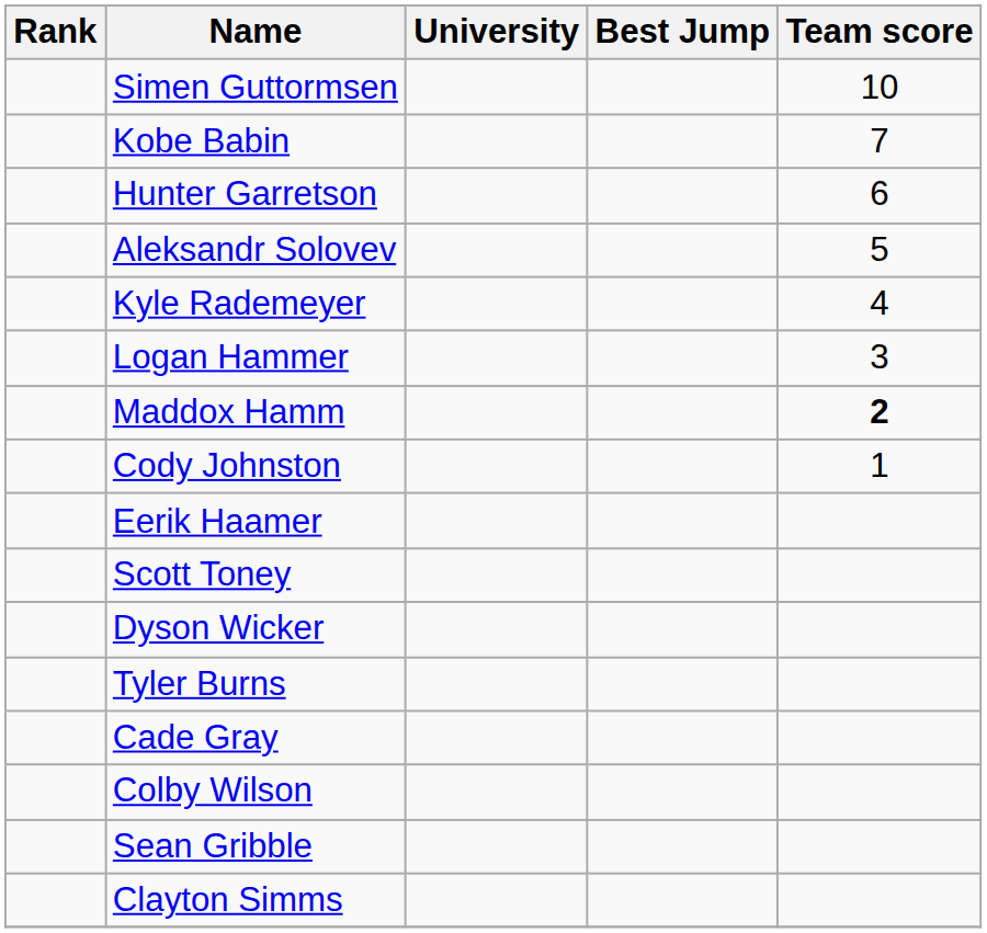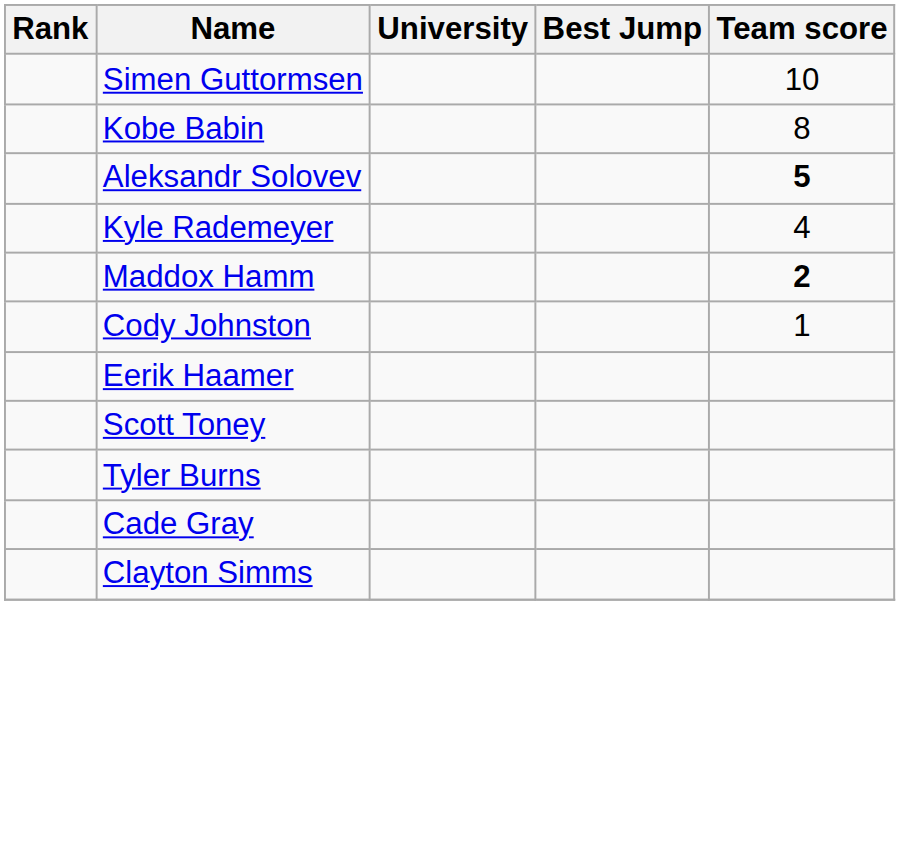 <table class="wikitable sortable" style="text-align:center">
 <tr>
 <th>Rank</th>
 <th>Name</th>
 <th>University</th>
 <th>Best Jump</th>
 <th>Team score</th>
 </tr>
 <tr>
 <td></td>
 <td align=left> <a href='#'>Simen Guttormsen</a></td>
 <td></td>
 <td><strong></strong></td>
 <td>10</td>
 </tr>
 <tr>
 <td></td>
 <td align=left> <a href='#'>Kobe Babin</a></td>
 <td></td>
 <td><strong></strong></td>
-<td>7</td>
-</tr>
-<tr>
-<td></td>
-<td align=left> <a href='#'>Hunter Garretson</a></td>
-<td></td>
-<td><strong></strong></td>
-<td>6</td>
+<td>8</td>
 </tr>
 <tr>
 <td></td>
 <td align=left> <a href='#'>Aleksandr Solovev</a></td>
 <td></td>
 <td><strong></strong></td>
-<td>5</td>
+<td><strong>5</strong></td>
 </tr>
 <tr>
 <td></td>
 <td align=left> <a href='#'>Kyle Rademeyer</a></td>
 <td></td>
 <td><strong></strong></td>
 <td>4</td>
-</tr>
-<tr>
-<td></td>
-<td align=left> <a href='#'>Logan Hammer</a></td>
-<td></td>
-<td><strong></strong></td>
-<td>3 </td>
 </tr>
 <tr>
 <td></td>
 <td align=left> <a href='#'>Maddox Hamm</a></td>
 <td></td>
 <td><strong></strong></td>
 <td><strong>2 </strong></td>
 </tr>
 <tr>
 <td></td>
 <td align=left> <a href='#'>Cody Johnston</a></td>
 <td></td>
 <td><strong></strong></td>
 <td>1 </td>
 </tr>
 <tr>
 <td></td>
 <td align=left> <a href='#'>Eerik Haamer</a></td>
 <td></td>
 <td><strong></strong></td>
 <td></td>
 </tr>
 <tr>
 <td></td>
 <td align=left> <a href='#'>Scott Toney</a></td>
 <td></td>
 <td><strong></strong></td>
 <td></td>
 </tr>
 <tr>
 <td></td>
-<td align=left> <a href='#'>Dyson Wicker</a></td>
-<td></td>
-<td><strong></strong></td>
-<td></td>
-</tr>
-<tr>
-<td></td>
 <td align=left> <a href='#'>Tyler Burns</a></td>
 <td></td>
 <td><strong></strong></td>
 <td></td>
 </tr>
 <tr>
 <td></td>
 <td align=left> <a href='#'>Cade Gray</a></td>
 <td></td>
 <td><strong></strong></td>
 <td></td>
 </tr>
 <tr>
 <td></td>
-<td align=left> <a href='#'>Colby Wilson</a></td>
-<td></td>
-<td><strong></strong></td>
-<td></td>
-</tr>
-<tr>
-<td></td>
-<td align=left> <a href='#'>Sean Gribble</a></td>
-<td></td>
-<td><strong></strong></td>
-<td></td>
-</tr>
-<tr>
-<td></td>
 <td align=left> <a href='#'>Clayton Simms</a></td>
 <td></td>
 <td><strong></strong></td>
 <td></td>
 </tr>
 <tr>
 </tr>
 </table>
